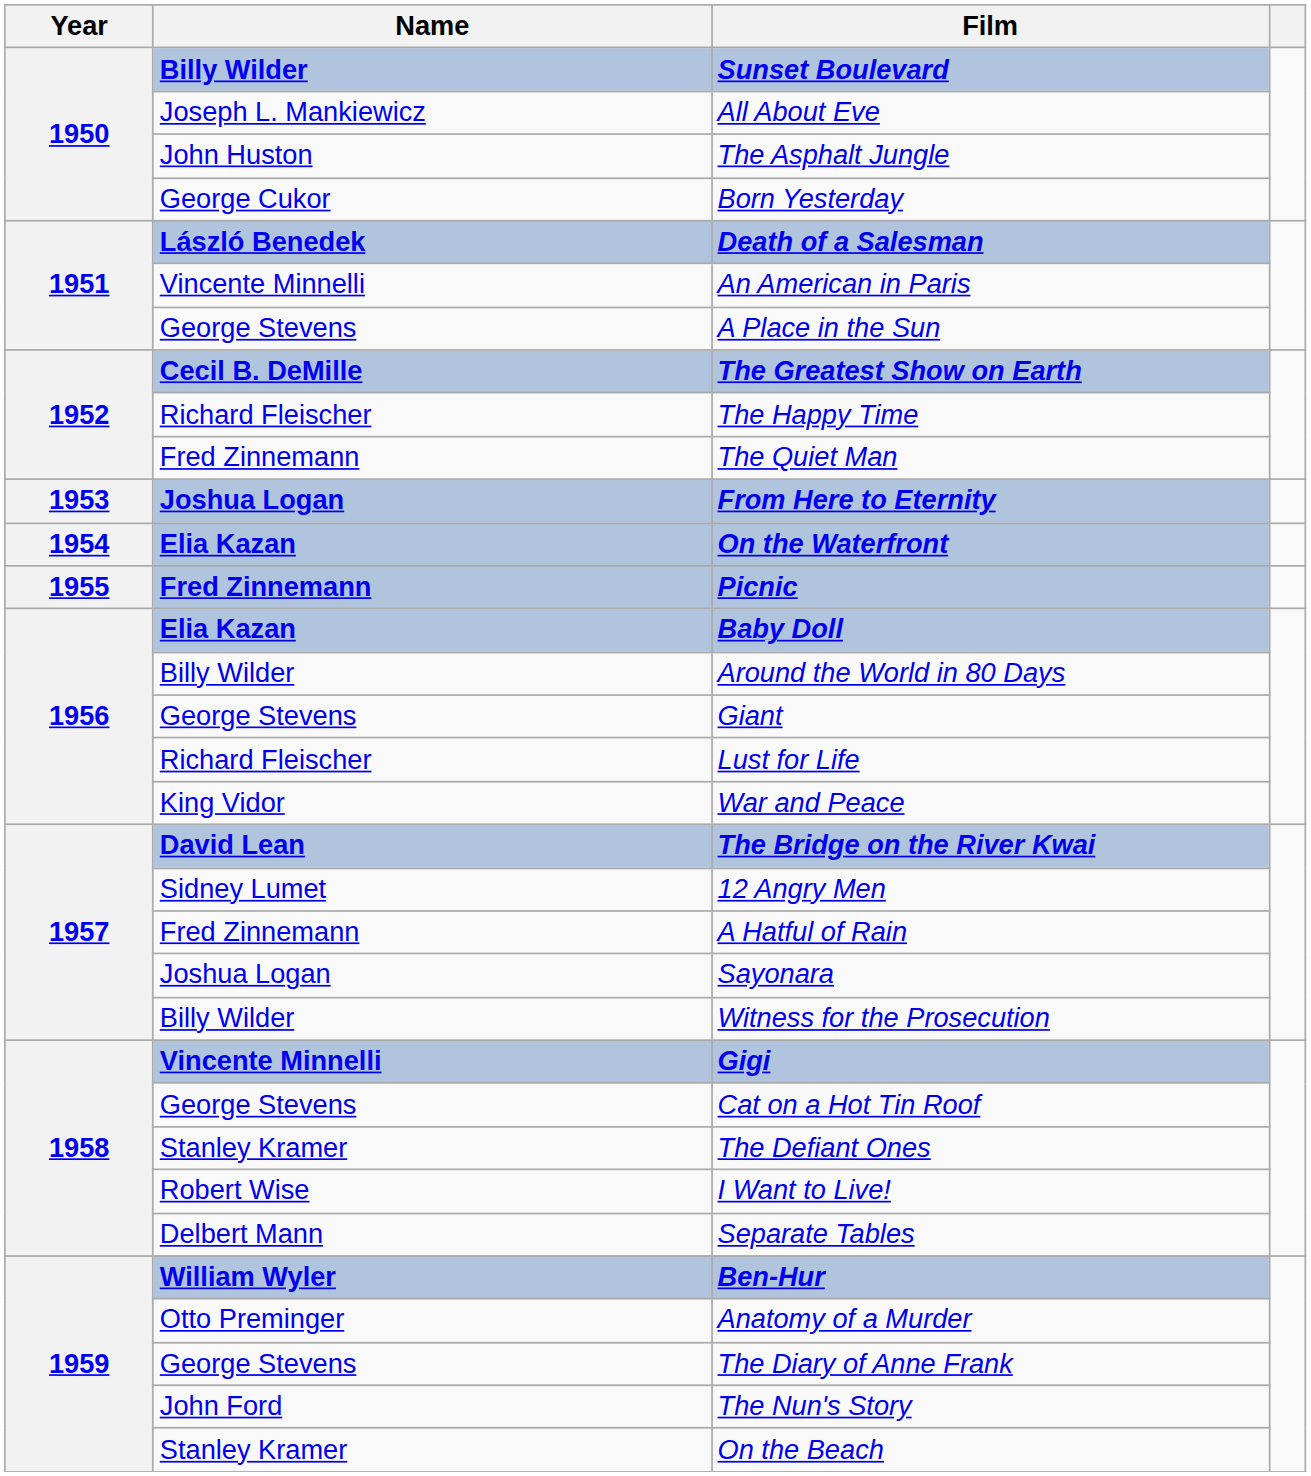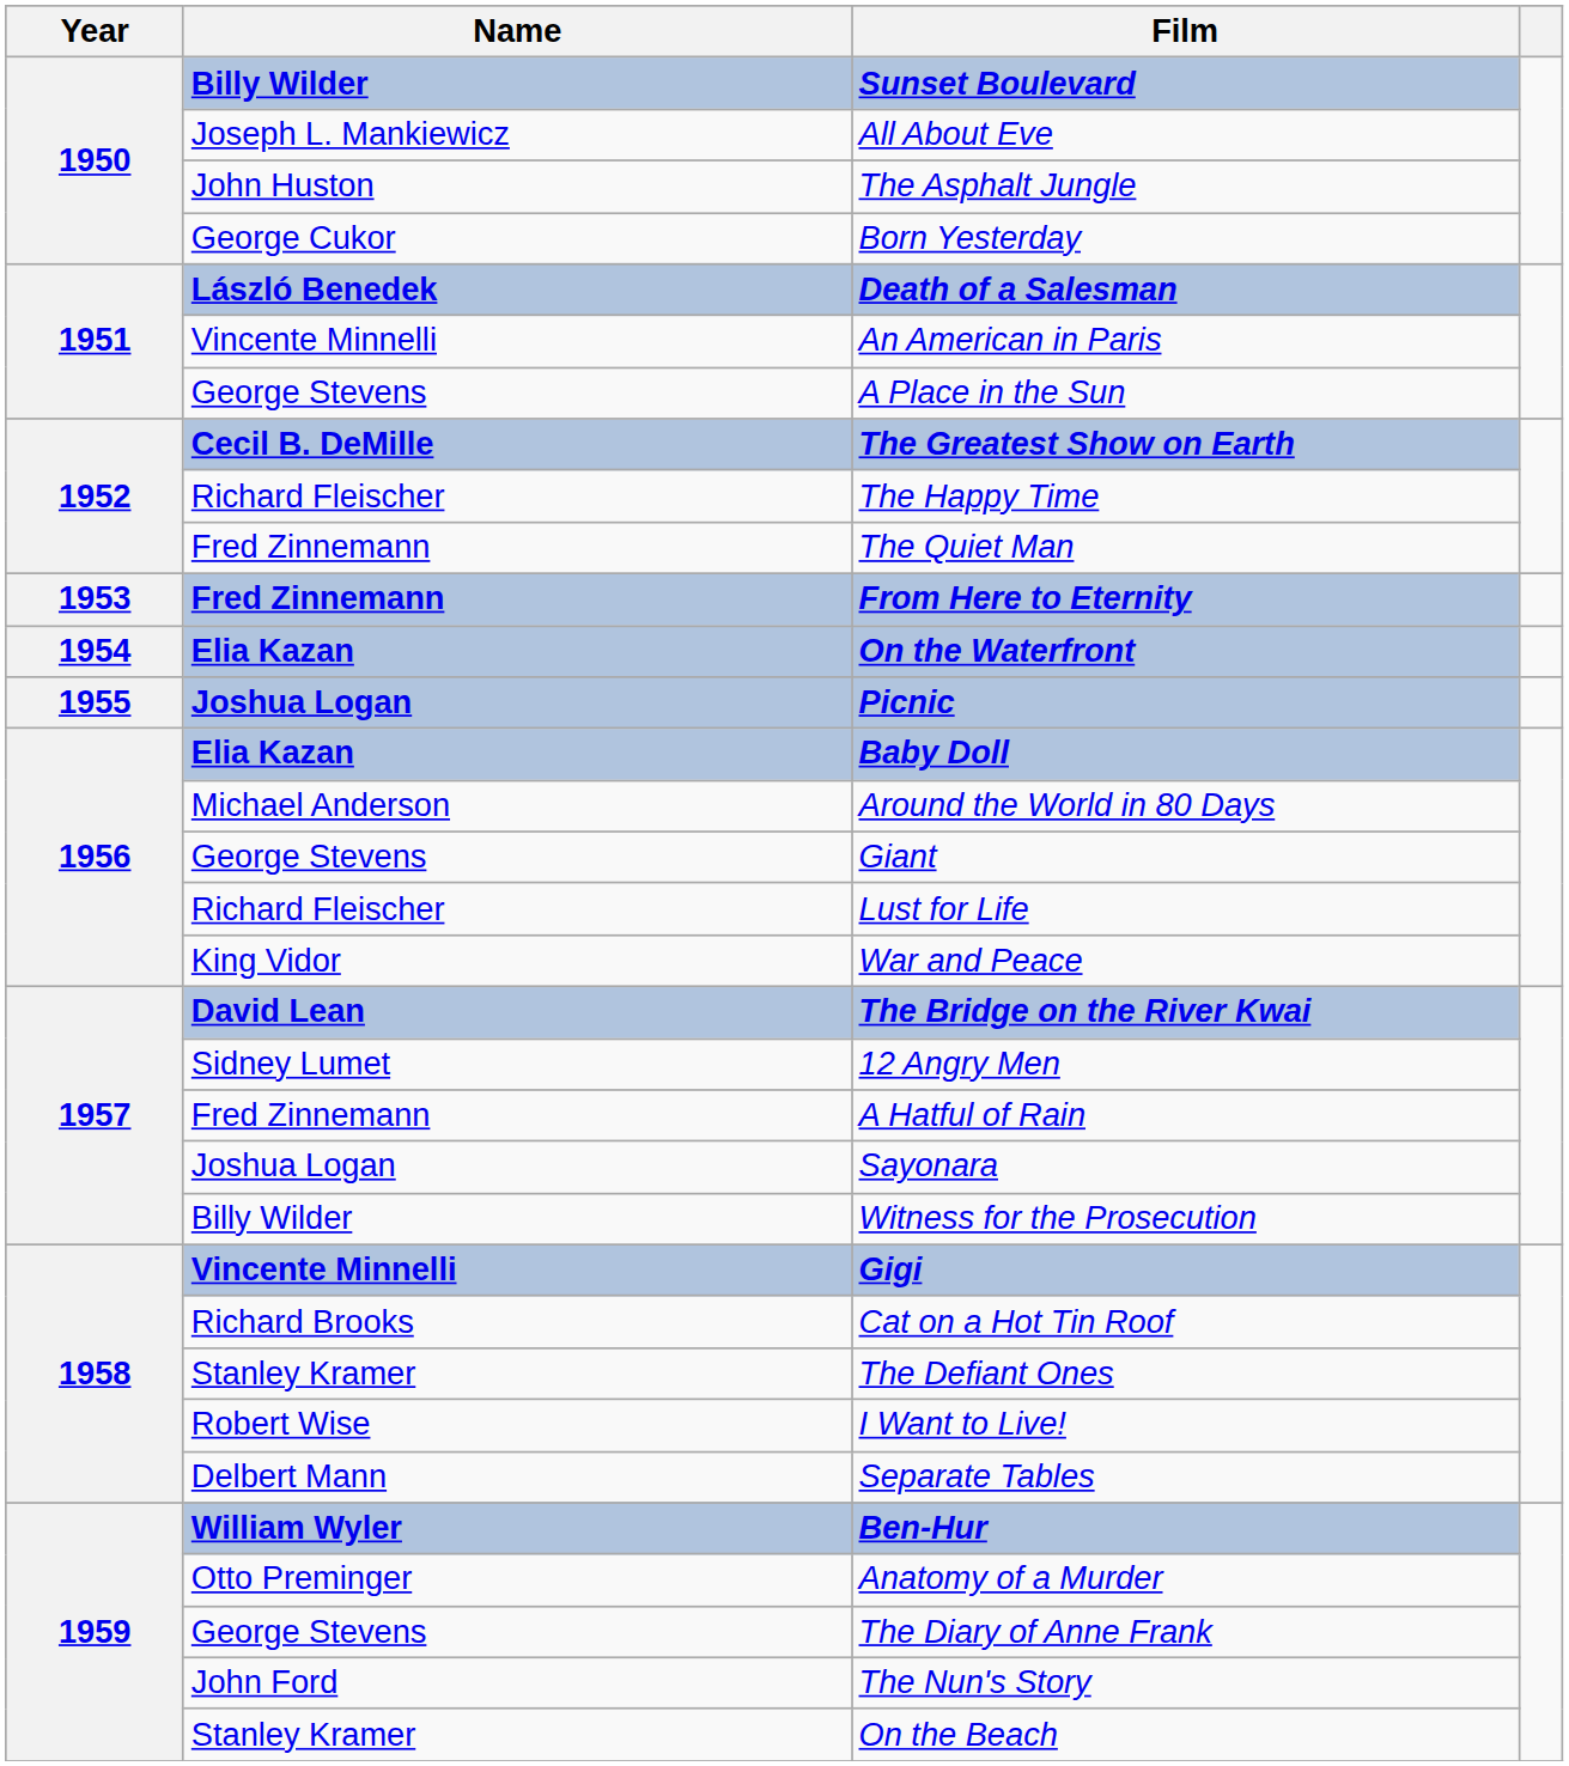 <table class="wikitable sortable">
 <tr>
 <th scope="col" style="width:8%;">Year</th>
 <th scope="col" style="width:30%;">Name</th>
 <th scope="col" style="width:30%;">Film</th>
 <th scope="col" style="width:2%;" class="unsortable"></th>
 </tr>
 <tr>
 <th rowspan="4" style="text-align:center;"><a href='#'>1950</a></th>
 <td style="background:#B0C4DE;"><strong><a href='#'>Billy Wilder</a></strong></td>
 <td style="background:#B0C4DE;"><strong><em><a href='#'>Sunset Boulevard</a></em></strong></td>
 <td rowspan=4></td>
 </tr>
 <tr>
 <td><a href='#'>Joseph L. Mankiewicz</a></td>
 <td><em><a href='#'>All About Eve</a></em></td>
 </tr>
 <tr>
 <td><a href='#'>John Huston</a></td>
 <td><em><a href='#'>The Asphalt Jungle</a></em></td>
 </tr>
 <tr>
 <td><a href='#'>George Cukor</a></td>
 <td><em><a href='#'>Born Yesterday</a></em></td>
 </tr>
 <tr>
 <th rowspan="3" style="text-align:center;"><a href='#'>1951</a></th>
 <td style="background:#B0C4DE;"><strong><a href='#'>László Benedek</a></strong></td>
 <td style="background:#B0C4DE;"><strong><em><a href='#'>Death of a Salesman</a></em></strong></td>
 <td rowspan=3></td>
 </tr>
 <tr>
 <td><a href='#'>Vincente Minnelli</a></td>
 <td><em><a href='#'>An American in Paris</a></em></td>
 </tr>
 <tr>
 <td><a href='#'>George Stevens</a></td>
 <td><em><a href='#'>A Place in the Sun</a></em></td>
 </tr>
 <tr>
 <th rowspan="3" style="text-align:center;"><a href='#'>1952</a></th>
 <td style="background:#B0C4DE;"><strong><a href='#'>Cecil B. DeMille</a></strong></td>
 <td style="background:#B0C4DE;"><strong><em><a href='#'>The Greatest Show on Earth</a></em></strong></td>
 <td rowspan=3></td>
 </tr>
 <tr>
 <td><a href='#'>Richard Fleischer</a></td>
 <td><em><a href='#'>The Happy Time</a></em></td>
 </tr>
 <tr>
 <td><a href='#'>Fred Zinnemann</a></td>
 <td><em><a href='#'>The Quiet Man</a></em></td>
 </tr>
 <tr>
 <th rowspan="1" style="text-align:center;"><a href='#'>1953</a></th>
-<td style="background:#B0C4DE;"><strong><a href='#'>Joshua Logan</a></strong></td>
+<td style="background:#B0C4DE;"><strong><a href='#'>Fred Zinnemann</a></strong></td>
 <td style="background:#B0C4DE;"><strong><em><a href='#'>From Here to Eternity</a></em></strong></td>
 <td></td>
 </tr>
 <tr>
 <th rowspan="1" style="text-align:center;"><a href='#'>1954</a></th>
 <td style="background:#B0C4DE;"><strong><a href='#'>Elia Kazan</a></strong></td>
 <td style="background:#B0C4DE;"><strong><em><a href='#'>On the Waterfront</a></em></strong></td>
 <td></td>
 </tr>
 <tr>
 <th rowspan="1" style="text-align:center;"><a href='#'>1955</a></th>
-<td style="background:#B0C4DE;"><strong><a href='#'>Fred Zinnemann</a></strong></td>
+<td style="background:#B0C4DE;"><strong><a href='#'>Joshua Logan</a></strong></td>
 <td style="background:#B0C4DE;"><strong><em><a href='#'>Picnic</a></em></strong></td>
 <td></td>
 </tr>
 <tr>
 <th rowspan="5" style="text-align:center;"><a href='#'>1956</a></th>
 <td style="background:#B0C4DE;"><strong><a href='#'>Elia Kazan</a></strong></td>
 <td style="background:#B0C4DE;"><strong><em><a href='#'>Baby Doll</a></em></strong></td>
 <td rowspan=5></td>
 </tr>
 <tr>
-<td><a href='#'>Billy Wilder</a></td>
+<td><a href='#'>Michael Anderson</a></td>
 <td><em><a href='#'>Around the World in 80 Days</a></em></td>
 </tr>
 <tr>
 <td><a href='#'>George Stevens</a></td>
 <td><em><a href='#'>Giant</a></em></td>
 </tr>
 <tr>
 <td><a href='#'>Richard Fleischer</a></td>
 <td><em><a href='#'>Lust for Life</a></em></td>
 </tr>
 <tr>
 <td><a href='#'>King Vidor</a></td>
 <td><em><a href='#'>War and Peace</a></em></td>
 </tr>
 <tr>
 <th rowspan="5" style="text-align:center;"><a href='#'>1957</a></th>
 <td style="background:#B0C4DE;"><strong><a href='#'>David Lean</a></strong></td>
 <td style="background:#B0C4DE;"><strong><em><a href='#'>The Bridge on the River Kwai</a></em></strong></td>
 <td rowspan=5></td>
 </tr>
 <tr>
 <td><a href='#'>Sidney Lumet</a></td>
 <td><em><a href='#'>12 Angry Men</a></em></td>
 </tr>
 <tr>
 <td><a href='#'>Fred Zinnemann</a></td>
 <td><em><a href='#'>A Hatful of Rain</a></em></td>
 </tr>
 <tr>
 <td><a href='#'>Joshua Logan</a></td>
 <td><em><a href='#'>Sayonara</a></em></td>
 </tr>
 <tr>
 <td><a href='#'>Billy Wilder</a></td>
 <td><em><a href='#'>Witness for the Prosecution</a></em></td>
 </tr>
 <tr>
 <th rowspan="5" style="text-align:center;"><a href='#'>1958</a></th>
 <td style="background:#B0C4DE;"><strong><a href='#'>Vincente Minnelli</a></strong></td>
 <td style="background:#B0C4DE;"><strong><em><a href='#'>Gigi</a></em></strong></td>
 <td rowspan=5></td>
 </tr>
 <tr>
-<td><a href='#'>George Stevens</a></td>
+<td><a href='#'>Richard Brooks</a></td>
 <td><em><a href='#'>Cat on a Hot Tin Roof</a></em></td>
 </tr>
 <tr>
 <td><a href='#'>Stanley Kramer</a></td>
 <td><em><a href='#'>The Defiant Ones</a></em></td>
 </tr>
 <tr>
 <td><a href='#'>Robert Wise</a></td>
 <td><em><a href='#'>I Want to Live!</a></em></td>
 </tr>
 <tr>
 <td><a href='#'>Delbert Mann</a></td>
 <td><em><a href='#'>Separate Tables</a></em></td>
 </tr>
 <tr>
 <th rowspan="5" style="text-align:center;"><a href='#'>1959</a></th>
 <td style="background:#B0C4DE;"><strong><a href='#'>William Wyler</a></strong></td>
 <td style="background:#B0C4DE;"><strong><em><a href='#'>Ben-Hur</a></em></strong></td>
 <td rowspan=5></td>
 </tr>
 <tr>
 <td><a href='#'>Otto Preminger</a></td>
 <td><em><a href='#'>Anatomy of a Murder</a></em></td>
 </tr>
 <tr>
 <td><a href='#'>George Stevens</a></td>
 <td><em><a href='#'>The Diary of Anne Frank</a></em></td>
 </tr>
 <tr>
 <td><a href='#'>John Ford</a></td>
 <td><em><a href='#'>The Nun's Story</a></em></td>
 </tr>
 <tr>
 <td><a href='#'>Stanley Kramer</a></td>
 <td><em><a href='#'>On the Beach</a></em></td>
 </tr>
 </table>
